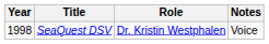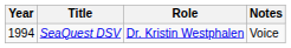 <table class="wikitable sortable">
 <tr>
 <th>Year</th>
 <th>Title</th>
 <th>Role</th>
 <th class="unsortable">Notes</th>
 </tr>
 <tr>
-<td>1998</td>
+<td>1994</td>
 <td><em><a href='#'>SeaQuest DSV</a></em></td>
 <td><a href='#'>Dr. Kristin Westphalen</a></td>
 <td>Voice</td>
 </tr>
 </table>
